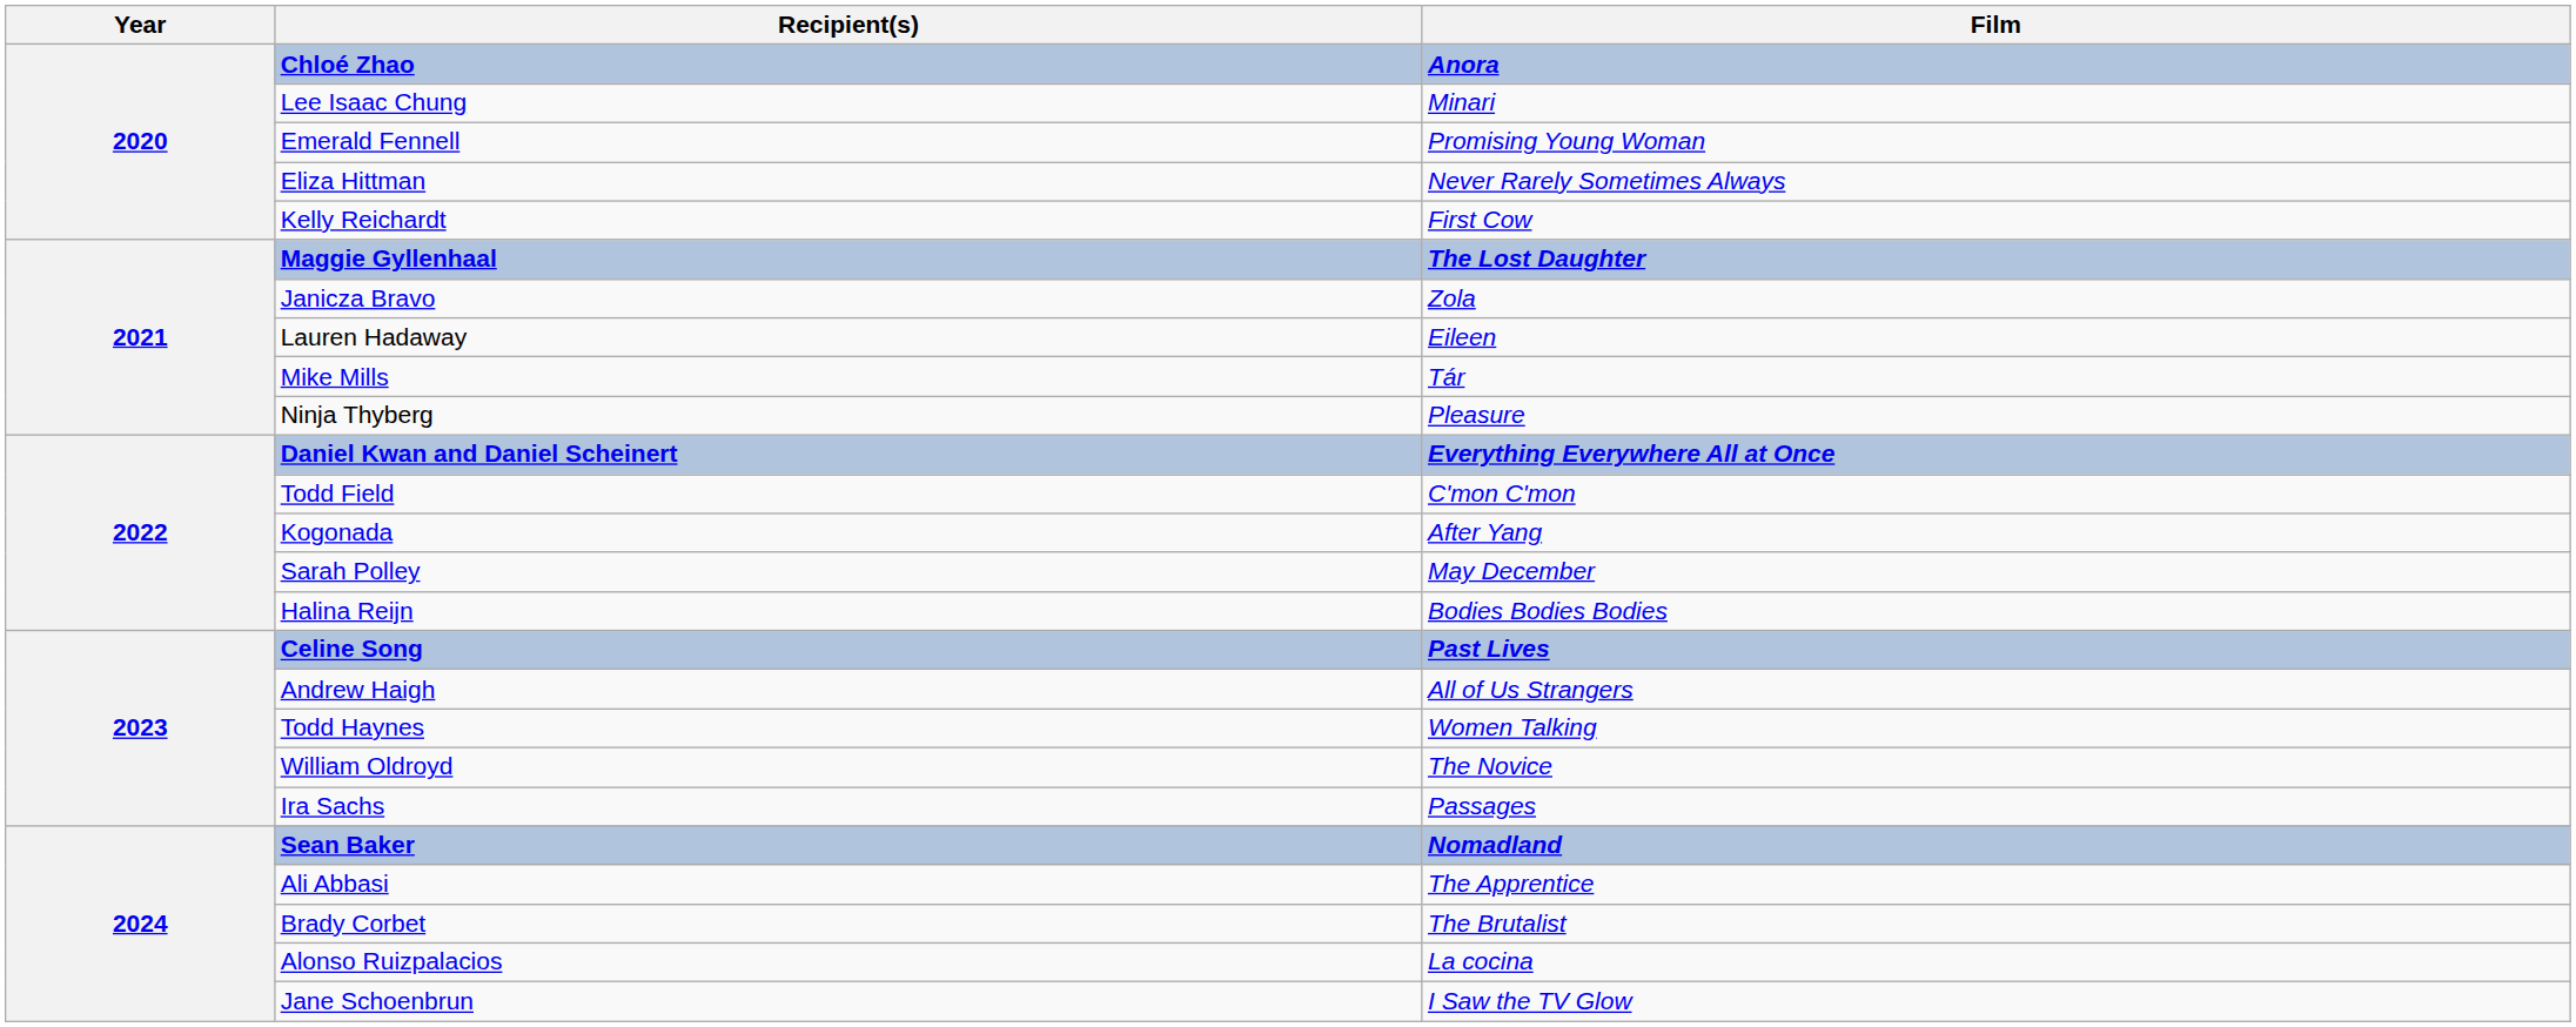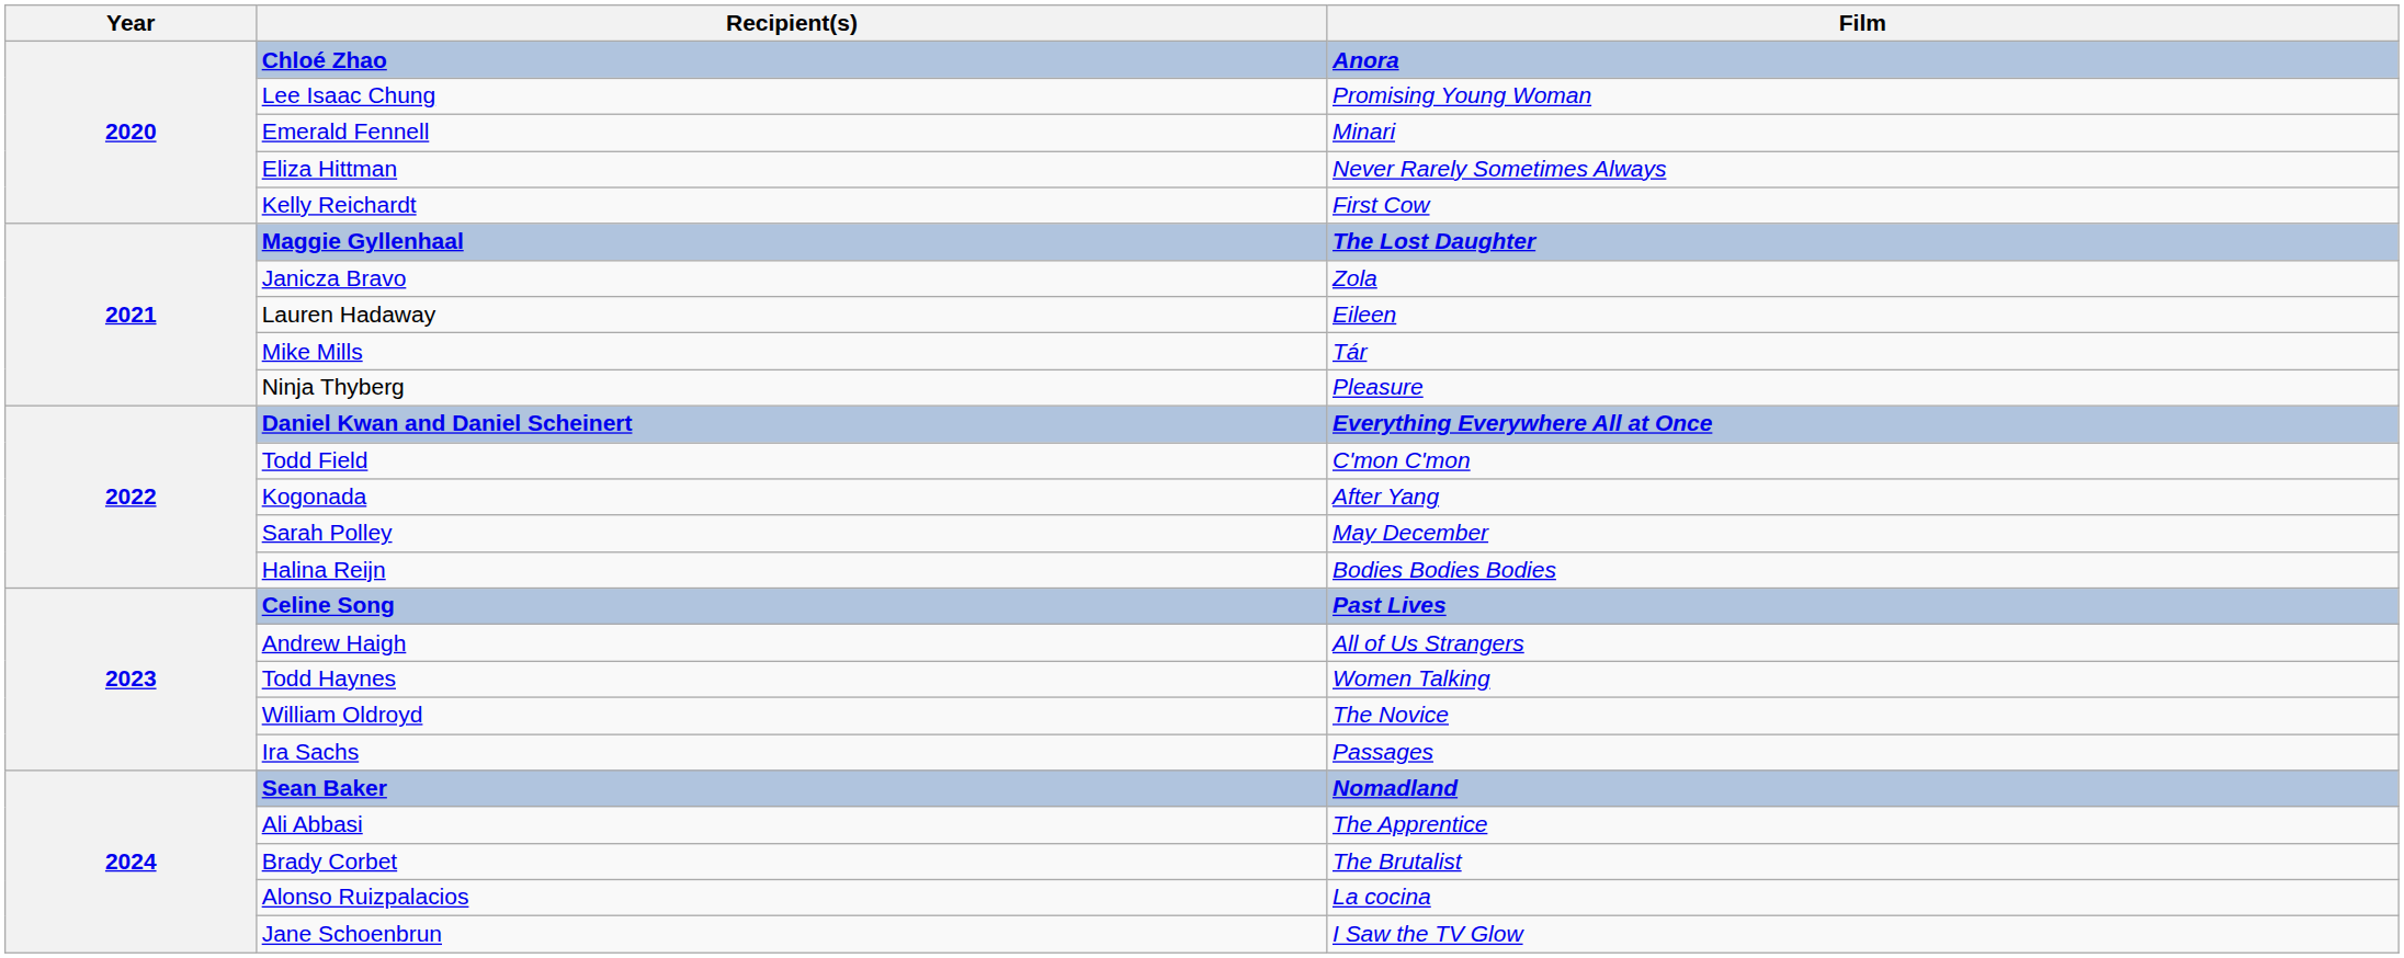 <table class="wikitable" width="84%" cellpadding="5">
 <tr>
 <th width="100">Year</th>
 <th width="450">Recipient(s)</th>
 <th width="450">Film</th>
 </tr>
 <tr>
 <th rowspan="5" style="text-align:center;"><a href='#'>2020</a><br></th>
 <td style="background:#B0C4DE"><strong><a href='#'>Chloé Zhao</a></strong></td>
 <td style="background:#B0C4DE"><strong><em><a href='#'>Anora</a></em></strong></td>
 </tr>
 <tr>
 <td><a href='#'>Lee Isaac Chung</a></td>
-<td><em><a href='#'>Minari</a></em></td>
+<td><em><a href='#'>Promising Young Woman</a></em></td>
 </tr>
 <tr>
 <td><a href='#'>Emerald Fennell</a></td>
-<td><em><a href='#'>Promising Young Woman</a></em></td>
+<td><em><a href='#'>Minari</a></em></td>
 </tr>
 <tr>
 <td><a href='#'>Eliza Hittman</a></td>
 <td><em><a href='#'>Never Rarely Sometimes Always</a></em></td>
 </tr>
 <tr>
 <td><a href='#'>Kelly Reichardt</a></td>
 <td><em><a href='#'>First Cow</a></em></td>
 </tr>
 <tr>
 <th rowspan="5" style="text-align:center;"><a href='#'>2021</a><br></th>
 <td style="background:#B0C4DE"><strong><a href='#'>Maggie Gyllenhaal</a></strong></td>
 <td style="background:#B0C4DE"><strong><em><a href='#'>The Lost Daughter</a></em></strong></td>
 </tr>
 <tr>
 <td><a href='#'>Janicza Bravo</a></td>
 <td><em><a href='#'>Zola</a></em></td>
 </tr>
 <tr>
 <td>Lauren Hadaway</td>
 <td><em><a href='#'>Eileen</a></em></td>
 </tr>
 <tr>
 <td><a href='#'>Mike Mills</a></td>
 <td><em><a href='#'>Tár</a></em></td>
 </tr>
 <tr>
 <td>Ninja Thyberg</td>
 <td><em><a href='#'>Pleasure</a></em></td>
 </tr>
 <tr>
 <th rowspan="5" style="text-align:center;"><a href='#'>2022</a><br></th>
 <td style="background:#B0C4DE"><strong><a href='#'>Daniel Kwan and Daniel Scheinert</a></strong></td>
 <td style="background:#B0C4DE"><strong><em><a href='#'>Everything Everywhere All at Once</a></em></strong></td>
 </tr>
 <tr>
 <td><a href='#'>Todd Field</a></td>
 <td><em><a href='#'>C'mon C'mon</a></em></td>
 </tr>
 <tr>
 <td><a href='#'>Kogonada</a></td>
 <td><em><a href='#'>After Yang</a></em></td>
 </tr>
 <tr>
 <td><a href='#'>Sarah Polley</a></td>
 <td><em><a href='#'>May December</a></em></td>
 </tr>
 <tr>
 <td><a href='#'>Halina Reijn</a></td>
 <td><em><a href='#'>Bodies Bodies Bodies</a></em></td>
 </tr>
 <tr>
 <th rowspan="5" style="text-align:center;"><a href='#'>2023</a><br></th>
 <td style="background:#B0C4DE"><strong><a href='#'>Celine Song</a></strong></td>
 <td style="background:#B0C4DE"><strong><em><a href='#'>Past Lives</a></em></strong></td>
 </tr>
 <tr>
 <td><a href='#'>Andrew Haigh</a></td>
 <td><em><a href='#'>All of Us Strangers</a></em></td>
 </tr>
 <tr>
 <td><a href='#'>Todd Haynes</a></td>
 <td><em><a href='#'>Women Talking</a></em></td>
 </tr>
 <tr>
 <td><a href='#'>William Oldroyd</a></td>
 <td><em><a href='#'>The Novice</a></em></td>
 </tr>
 <tr>
 <td><a href='#'>Ira Sachs</a></td>
 <td><em><a href='#'>Passages</a></em></td>
 </tr>
 <tr>
 <th rowspan="5" style="text-align:center;"><a href='#'>2024</a><br></th>
 <td style="background:#B0C4DE"><strong><a href='#'>Sean Baker</a></strong></td>
 <td style="background:#B0C4DE"><strong><em><a href='#'>Nomadland</a></em></strong></td>
 </tr>
 <tr>
 <td><a href='#'>Ali Abbasi</a></td>
 <td><a href='#'><em>The Apprentice</em></a></td>
 </tr>
 <tr>
 <td><a href='#'>Brady Corbet</a></td>
 <td><em><a href='#'>The Brutalist</a></em></td>
 </tr>
 <tr>
 <td><a href='#'>Alonso Ruizpalacios</a></td>
 <td><em><a href='#'>La cocina</a></em></td>
 </tr>
 <tr>
 <td><a href='#'>Jane Schoenbrun</a></td>
 <td><em><a href='#'>I Saw the TV Glow</a></em></td>
 </tr>
 </table>
